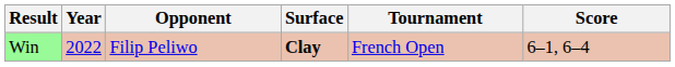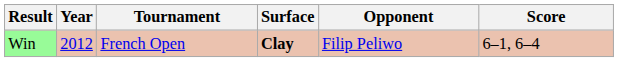 <table class="sortable wikitable">
 <tr>
 <th style="width:40px;">Result</th>
 <th style="width:30px;">Year</th>
+<th style="width:150px;">Tournament</th>
+<th style="width:50px;">Surface</th>
 <th style="width:150px;">Opponent</th>
-<th style="width:50px;">Surface</th>
-<th style="width:150px;">Tournament</th>
 <th style="width:125px;" class="unsortable">Score</th>
 </tr>
 <tr style="background:#ebc2af;">
 <td style="background:#98fb98;">Win</td>
-<td><a href='#'>2022</a></td>
+<td><a href='#'>2012</a></td>
+<td><a href='#'>French Open</a></td>
+<td><strong>Clay</strong></td>
 <td> <a href='#'>Filip Peliwo</a></td>
-<td><strong>Clay</strong></td>
-<td><a href='#'>French Open</a></td>
 <td>6–1, 6–4</td>
 </tr>
 </table>
